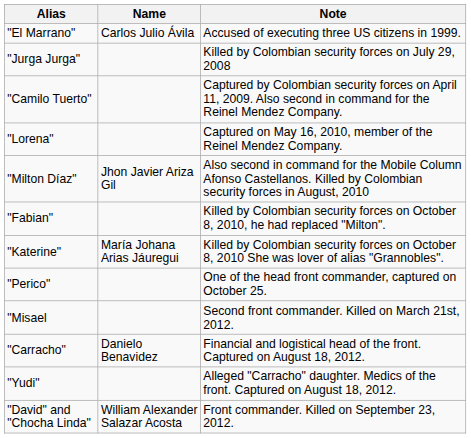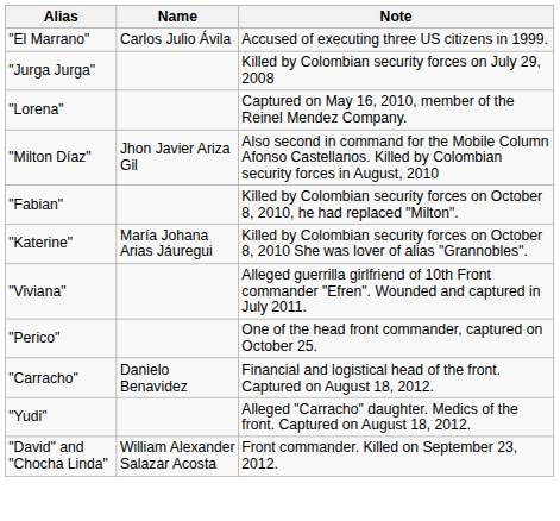 <table class="wikitable">
 <tr>
 <th>Alias</th>
 <th>Name</th>
 <th>Note</th>
 </tr>
 <tr>
 <td>"El Marrano"</td>
 <td>Carlos Julio Ávila</td>
 <td>Accused of executing three US citizens in 1999.</td>
 </tr>
 <tr>
 <td>"Jurga Jurga"</td>
 <td></td>
 <td>Killed by Colombian security forces on July 29, 2008 </td>
-</tr>
-<tr>
-<td>"Camilo Tuerto"</td>
-<td></td>
-<td>Captured by Colombian security forces on April 11, 2009. Also second in command for the Reinel Mendez Company.</td>
 </tr>
 <tr>
 <td>"Lorena"</td>
 <td></td>
 <td>Captured on May 16, 2010, member of the Reinel Mendez Company.</td>
 </tr>
 <tr>
 <td>"Milton Díaz"</td>
 <td>Jhon Javier Ariza Gil</td>
 <td>Also second in command for the Mobile Column Afonso Castellanos. Killed by Colombian security forces in August, 2010 </td>
 </tr>
 <tr>
 <td>"Fabian"</td>
 <td></td>
 <td>Killed by Colombian security forces on October 8, 2010, he had replaced "Milton".</td>
 </tr>
 <tr>
 <td>"Katerine"</td>
 <td>María Johana Arias Jáuregui</td>
 <td>Killed by Colombian security forces on October 8, 2010  She was lover of alias "Grannobles".</td>
 </tr>
 <tr>
+<td>"Viviana"</td>
+<td></td>
+<td>Alleged guerrilla girlfriend of 10th Front commander "Efren". Wounded and captured in July 2011.</td>
+</tr>
+<tr>
 <td>"Perico"</td>
 <td></td>
 <td>One of the head front commander, captured on October 25.</td>
-</tr>
-<tr>
-<td>"Misael</td>
-<td></td>
-<td>Second front commander. Killed on March 21st, 2012.</td>
 </tr>
 <tr>
 <td>"Carracho"</td>
 <td>Danielo Benavidez</td>
 <td>Financial and logistical head of the front. Captured on August 18, 2012.</td>
 </tr>
 <tr>
 <td>"Yudi"</td>
 <td></td>
 <td>Alleged "Carracho" daughter. Medics of the front. Captured on August 18, 2012.</td>
 </tr>
 <tr>
 <td>"David" and "Chocha Linda"</td>
 <td>William Alexander Salazar Acosta</td>
 <td>Front commander. Killed on September 23, 2012.</td>
 </tr>
 </table>
